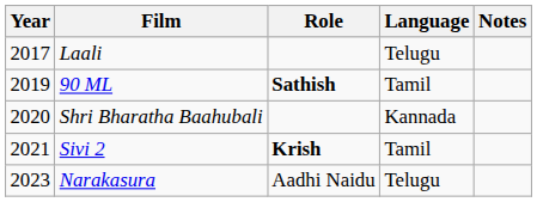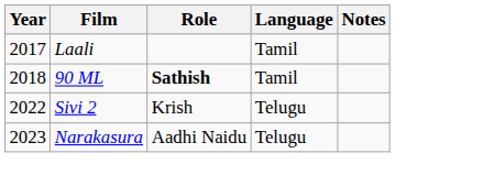 <table class="wikitable">
 <tr style="background:#cccccf; text-align:center;">
 <th>Year</th>
 <th>Film</th>
 <th>Role</th>
 <th>Language</th>
 <th>Notes</th>
 </tr>
 <tr>
 <td>2017</td>
 <td><em>Laali</em></td>
 <td></td>
-<td>Telugu</td>
+<td>Tamil</td>
 <td></td>
 </tr>
 <tr>
-<td>2019</td>
+<td>2018</td>
 <td><em><a href='#'>90 ML</a></em></td>
 <td><strong>Sathish</strong></td>
 <td>Tamil</td>
 <td></td>
 </tr>
 <tr>
-<td>2020</td>
-<td><em>Shri Bharatha Baahubali</em></td>
-<td></td>
-<td>Kannada</td>
-<td></td>
-</tr>
-<tr>
-<td>2021</td>
+<td>2022</td>
 <td><em><a href='#'>Sivi 2</a></em></td>
-<td><strong>Krish</strong></td>
-<td>Tamil</td>
+<td>Krish</td>
+<td>Telugu</td>
 <td></td>
 </tr>
 <tr>
 <td>2023</td>
 <td><em><a href='#'>Narakasura</a></em></td>
 <td>Aadhi Naidu</td>
 <td>Telugu</td>
 <td></td>
 </tr>
 </table>
